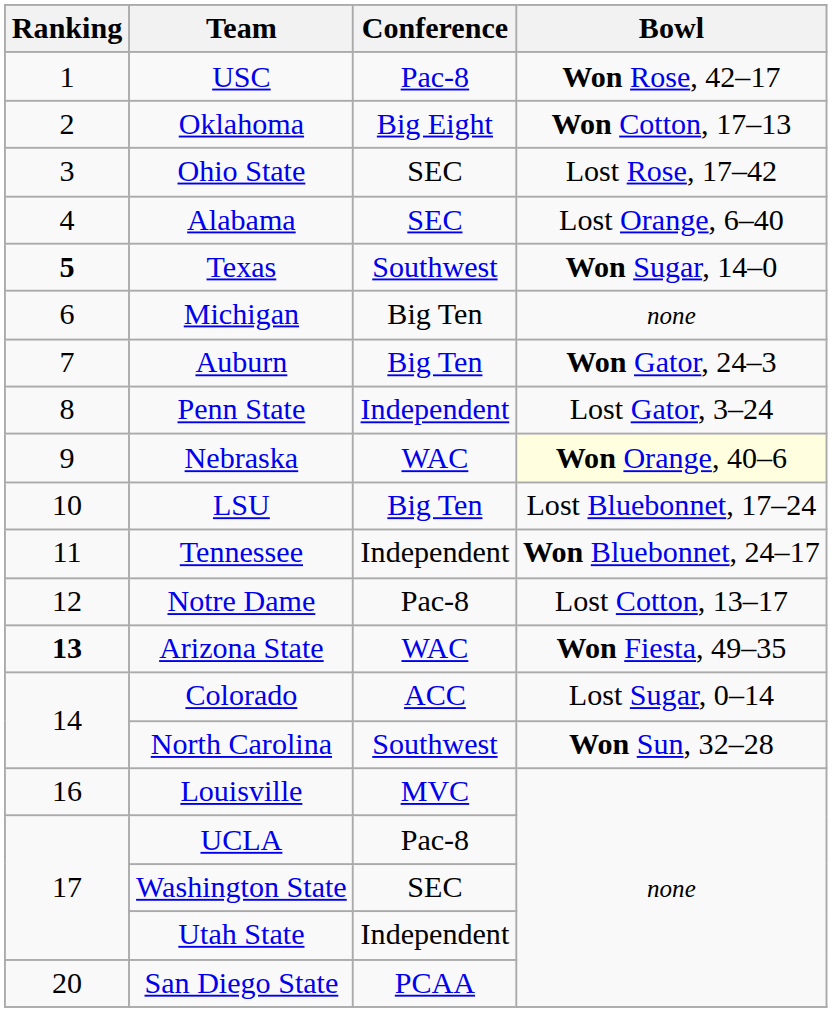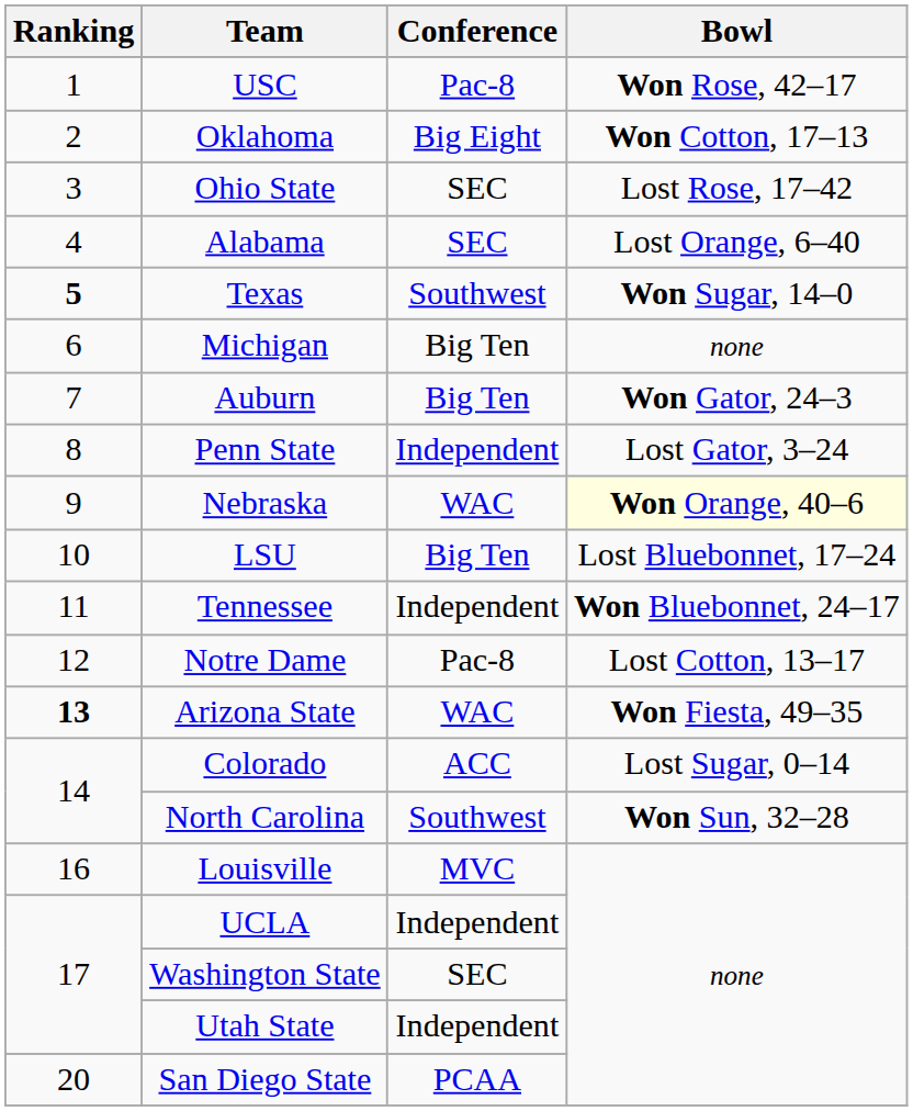 <table class=wikitable style="text-align:center">
 <tr>
 <th>Ranking</th>
 <th>Team</th>
 <th>Conference</th>
 <th>Bowl</th>
 </tr>
 <tr>
 <td>1</td>
 <td><a href='#'>USC</a></td>
 <td><a href='#'>Pac-8</a></td>
 <td><strong>Won</strong> <a href='#'>Rose</a>, 42–17</td>
 </tr>
 <tr>
 <td>2</td>
 <td><a href='#'>Oklahoma</a></td>
 <td><a href='#'>Big Eight</a></td>
 <td><strong>Won</strong> <a href='#'>Cotton</a>, 17–13</td>
 </tr>
 <tr>
 <td>3</td>
 <td><a href='#'>Ohio State</a></td>
 <td>SEC</td>
 <td>Lost <a href='#'>Rose</a>, 17–42</td>
 </tr>
 <tr>
 <td>4</td>
 <td><a href='#'>Alabama</a></td>
 <td><a href='#'>SEC</a></td>
 <td>Lost <a href='#'>Orange</a>, 6–40</td>
 </tr>
 <tr>
 <td><strong>5</strong></td>
 <td><a href='#'>Texas</a></td>
 <td><a href='#'>Southwest</a></td>
 <td><strong>Won</strong> <a href='#'>Sugar</a>, 14–0</td>
 </tr>
 <tr>
 <td>6</td>
 <td><a href='#'>Michigan</a></td>
 <td>Big Ten</td>
 <td><small><em>none</em></small></td>
 </tr>
 <tr>
 <td>7</td>
 <td><a href='#'>Auburn</a></td>
 <td><a href='#'>Big Ten</a></td>
 <td><strong>Won</strong> <a href='#'>Gator</a>, 24–3</td>
 </tr>
 <tr>
 <td>8</td>
 <td><a href='#'>Penn State</a></td>
 <td><a href='#'>Independent</a></td>
 <td>Lost <a href='#'>Gator</a>, 3–24</td>
 </tr>
 <tr>
 <td>9</td>
 <td><a href='#'>Nebraska</a></td>
 <td><a href='#'>WAC</a></td>
 <td style="background: lightyellow;"><strong>Won</strong> <a href='#'>Orange</a>, 40–6</td>
 </tr>
 <tr>
 <td>10</td>
 <td><a href='#'>LSU</a></td>
 <td><a href='#'>Big Ten</a></td>
 <td>Lost <a href='#'>Bluebonnet</a>, 17–24</td>
 </tr>
 <tr>
 <td>11</td>
 <td><a href='#'>Tennessee</a></td>
 <td>Independent</td>
 <td><strong>Won</strong> <a href='#'>Bluebonnet</a>, 24–17</td>
 </tr>
 <tr>
 <td>12</td>
 <td><a href='#'>Notre Dame</a></td>
 <td>Pac-8</td>
 <td>Lost <a href='#'>Cotton</a>, 13–17</td>
 </tr>
 <tr>
 <td><strong>13</strong></td>
 <td><a href='#'>Arizona State</a></td>
 <td><a href='#'>WAC</a></td>
 <td><strong>Won</strong> <a href='#'>Fiesta</a>, 49–35</td>
 </tr>
 <tr>
 <td rowspan=2>14</td>
 <td><a href='#'>Colorado</a></td>
 <td><a href='#'>ACC</a></td>
 <td>Lost <a href='#'>Sugar</a>, 0–14</td>
 </tr>
 <tr>
 <td><a href='#'>North Carolina</a></td>
 <td><a href='#'>Southwest</a></td>
 <td><strong>Won</strong> <a href='#'>Sun</a>, 32–28</td>
 </tr>
 <tr>
 <td>16</td>
 <td><a href='#'>Louisville</a></td>
 <td><a href='#'>MVC</a></td>
 <td rowspan=5><small><em>none</em></small></td>
 </tr>
 <tr>
 <td rowspan=3>17</td>
 <td><a href='#'>UCLA</a></td>
-<td>Pac-8</td>
+<td>Independent</td>
 </tr>
 <tr>
 <td><a href='#'>Washington State</a></td>
 <td>SEC</td>
 </tr>
 <tr>
 <td><a href='#'>Utah State</a></td>
 <td>Independent</td>
 </tr>
 <tr>
 <td>20</td>
 <td><a href='#'>San Diego State</a></td>
 <td><a href='#'>PCAA</a></td>
 </tr>
 </table>
